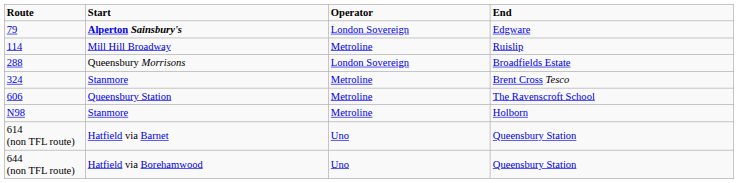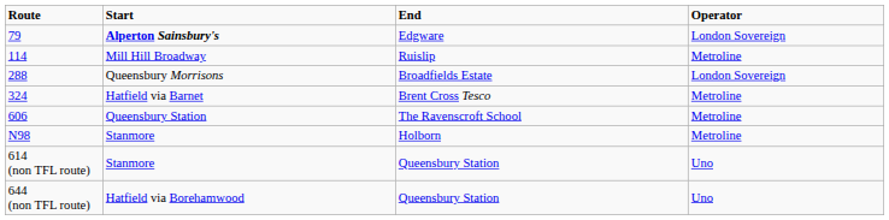 <table class="wikitable">
 <tr>
 <td style="width:10%;"><strong>Route</strong></td>
 <td style="width:30%;"><strong>Start</strong></td>
+<td style="width:30%;"><strong>End</strong></td>
 <td style="width:20%;"><strong>Operator</strong></td>
-<td style="width:30%;"><strong>End</strong></td>
 </tr>
 <tr>
 <td><a href='#'>79</a></td>
 <td><strong><a href='#'>Alperton</a> <em>Sainsbury's</em></strong></td>
+<td><a href='#'>Edgware</a></td>
 <td><a href='#'>London Sovereign</a></td>
-<td><a href='#'>Edgware</a></td>
 </tr>
 <tr>
 <td><a href='#'>114</a></td>
 <td><a href='#'>Mill Hill Broadway</a></td>
+<td><a href='#'>Ruislip</a></td>
 <td><a href='#'>Metroline</a></td>
-<td><a href='#'>Ruislip</a></td>
 </tr>
 <tr>
 <td><a href='#'>288</a></td>
 <td>Queensbury <em>Morrisons</em></td>
+<td><a href='#'>Broadfields Estate</a></td>
 <td><a href='#'>London Sovereign</a></td>
-<td><a href='#'>Broadfields Estate</a></td>
 </tr>
 <tr>
 <td><a href='#'>324</a></td>
-<td><a href='#'>Stanmore</a></td>
+<td><a href='#'>Hatfield</a> via <a href='#'>Barnet</a></td>
+<td><a href='#'>Brent Cross</a> <em>Tesco</em></td>
 <td><a href='#'>Metroline</a></td>
-<td><a href='#'>Brent Cross</a> <em>Tesco</em></td>
 </tr>
 <tr>
 <td><a href='#'>606</a></td>
 <td><a href='#'>Queensbury Station</a></td>
+<td><a href='#'>The Ravenscroft School</a></td>
 <td><a href='#'>Metroline</a></td>
-<td><a href='#'>The Ravenscroft School</a></td>
 </tr>
 <tr>
 <td><a href='#'>N98</a></td>
 <td><a href='#'>Stanmore</a></td>
+<td><a href='#'>Holborn</a></td>
 <td><a href='#'>Metroline</a></td>
-<td><a href='#'>Holborn</a></td>
 </tr>
 <tr>
 <td>614<br>(non TFL route)</td>
-<td><a href='#'>Hatfield</a> via <a href='#'>Barnet</a></td>
+<td><a href='#'>Stanmore</a></td>
+<td><a href='#'>Queensbury Station</a></td>
 <td><a href='#'>Uno</a></td>
-<td><a href='#'>Queensbury Station</a></td>
 </tr>
 <tr>
 <td>644<br>(non TFL route)</td>
 <td><a href='#'>Hatfield</a> via <a href='#'>Borehamwood</a></td>
+<td><a href='#'>Queensbury Station</a></td>
 <td><a href='#'>Uno</a></td>
-<td><a href='#'>Queensbury Station</a></td>
 </tr>
 </table>
